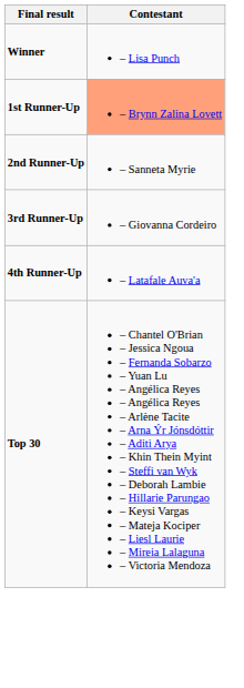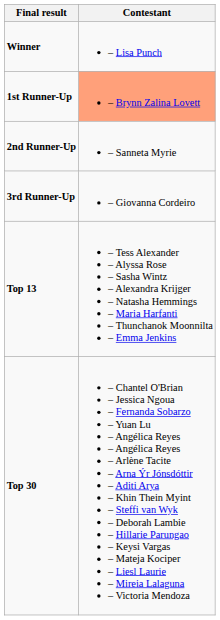 <table class="wikitable sortable" style="font-size:95%;">
 <tr>
 <th>Final result</th>
 <th>Contestant</th>
 </tr>
 <tr>
 <td><strong>Winner</strong></td>
 <td><br><ul><li><strong></strong> – <a href='#'>Lisa Punch</a></li></ul></td>
 </tr>
 <tr>
 <td><strong>1st Runner-Up</strong></td>
 <td style="background: lightsalmon;"><br><ul><li><strong></strong> – <a href='#'>Brynn Zalina Lovett</a></li></ul></td>
 </tr>
 <tr>
 <td><strong>2nd Runner-Up</strong></td>
 <td><br><ul><li><strong></strong> – Sanneta Myrie</li></ul></td>
 </tr>
 <tr>
 <td><strong>3rd Runner-Up</strong></td>
 <td><br><ul><li><strong></strong> – Giovanna Cordeiro</li></ul></td>
 </tr>
 <tr>
-<td><strong>4th Runner-Up</strong></td>
-<td><br><ul><li><strong></strong> – <a href='#'>Latafale Auva'a</a></li></ul></td>
+<td><strong>Top 13</strong></td>
+<td><br><ul><li><strong></strong> – Tess Alexander</li><li><strong></strong> – Alyssa Rose</li><li><strong></strong> – Sasha Wintz</li><li><strong></strong> – Alexandra Krijger</li><li><strong></strong> – Natasha Hemmings</li><li><strong></strong> – <a href='#'>Maria Harfanti</a></li><li><strong></strong> – Thunchanok Moonnilta</li><li><strong></strong> – <a href='#'>Emma Jenkins</a></li></ul></td>
 </tr>
 <tr>
 <td><strong>Top 30</strong></td>
 <td><br><ul><li><strong></strong> – Chantel O'Brian</li><li><strong></strong> – Jessica Ngoua</li><li><strong></strong> – <a href='#'>Fernanda Sobarzo</a></li><li><strong></strong> – Yuan Lu</li><li><strong></strong> – Angélica Reyes</li><li><strong></strong> – Angélica Reyes</li><li><strong></strong> – Arlène Tacite</li><li><strong></strong> – <a href='#'>Arna Ýr Jónsdóttir</a></li><li><strong></strong> – <a href='#'>Aditi Arya</a></li><li><strong></strong> – Khin Thein Myint</li><li><strong></strong> – <a href='#'>Steffi van Wyk</a></li><li><strong></strong> – Deborah Lambie</li><li><strong></strong> – <a href='#'>Hillarie Parungao</a></li><li><strong></strong> – Keysi Vargas</li><li><strong></strong> – Mateja Kociper</li><li><strong></strong> – <a href='#'>Liesl Laurie</a></li><li><strong></strong> – <a href='#'>Mireia Lalaguna</a></li><li><strong></strong> – Victoria Mendoza</li></ul></td>
 </tr>
 </table>
